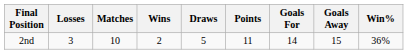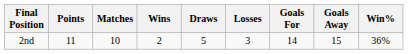 <table class="wikitable" style="font-size: 95%; text-align: center;">
 <tr>
 <th width=60>Final Position</th>
-<th width=60>Losses</th>
+<th width=60>Points</th>
 <th width=60>Matches</th>
 <th width=60>Wins</th>
 <th width=60>Draws</th>
-<th width=60>Points</th>
+<th width=60>Losses</th>
 <th width=60>Goals For</th>
 <th width=60>Goals Away</th>
 <th width=60>Win%</th>
 </tr>
 <tr>
 <td>2nd</td>
-<td>3</td>
+<td>11</td>
 <td>10</td>
 <td>2</td>
 <td>5</td>
-<td>11</td>
+<td>3</td>
 <td>14</td>
 <td>15</td>
 <td>36%</td>
 </tr>
 </table>
